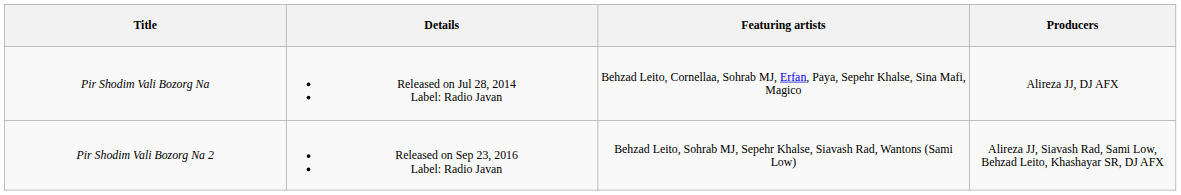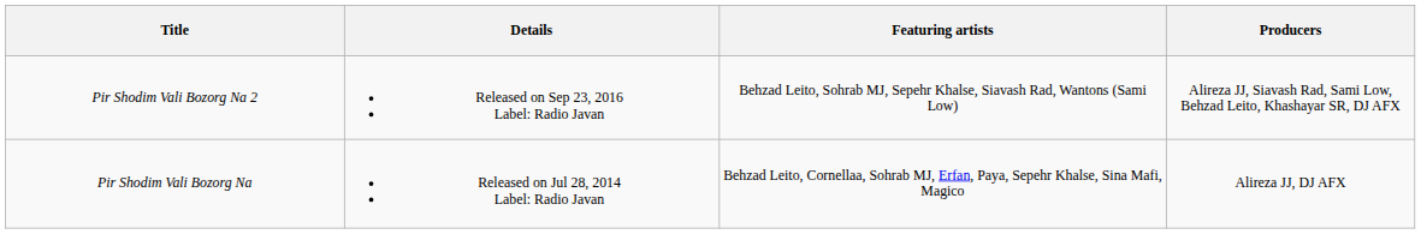 <table class="wikitable" style="text-align:center; width: 100%">
 <tr>
 <th style="height:50px; width:180px">Title</th>
 <th style="width:200px">Details</th>
 <th style="width:240px">Featuring artists</th>
 <th style="width:130px">Producers</th>
 </tr>
+<tr>
+<td><em>Pir Shodim Vali Bozorg Na 2</em></td>
+<td><br><ul><li>Released on Sep 23, 2016</li><li>Label: Radio Javan</li></ul></td>
+<td>Behzad Leito, Sohrab MJ, Sepehr Khalse, Siavash Rad, Wantons (Sami Low)</td>
+<td>Alireza JJ, Siavash Rad, Sami Low, Behzad Leito, Khashayar SR, DJ AFX</td>
+</tr>
 <tr style="height: 100px;">
 <td><em>Pir Shodim Vali Bozorg Na</em></td>
 <td><br><ul><li>Released on Jul 28, 2014</li><li>Label: Radio Javan</li></ul></td>
 <td>Behzad Leito, Cornellaa, Sohrab MJ, <a href='#'>Erfan</a>, Paya, Sepehr Khalse, Sina Mafi, Magico</td>
 <td>Alireza JJ, DJ AFX</td>
 </tr>
-<tr>
-<td><em>Pir Shodim Vali Bozorg Na 2</em></td>
-<td><br><ul><li>Released on Sep 23, 2016</li><li>Label: Radio Javan</li></ul></td>
-<td>Behzad Leito, Sohrab MJ, Sepehr Khalse, Siavash Rad, Wantons (Sami Low)</td>
-<td>Alireza JJ, Siavash Rad, Sami Low, Behzad Leito, Khashayar SR, DJ AFX</td>
-</tr>
 </table>
